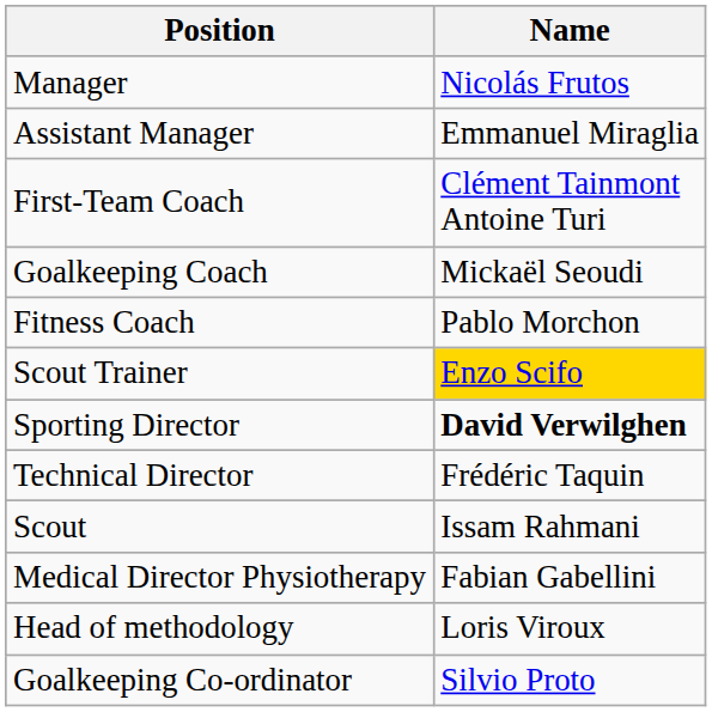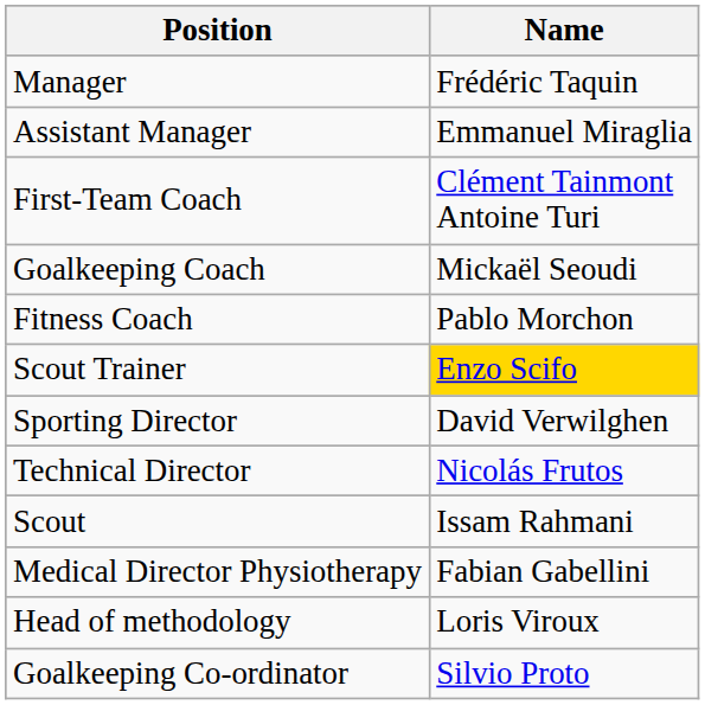 <table class="wikitable">
 <tr>
 <th>Position</th>
 <th>Name</th>
 </tr>
 <tr>
 <td>Manager</td>
-<td> <a href='#'>Nicolás Frutos</a></td>
+<td> Frédéric Taquin</td>
 </tr>
 <tr>
 <td>Assistant Manager</td>
 <td> Emmanuel Miraglia</td>
 </tr>
 <tr>
 <td>First-Team Coach</td>
 <td> <a href='#'>Clément Tainmont</a> <br>  Antoine Turi</td>
 </tr>
 <tr>
 <td>Goalkeeping Coach</td>
 <td> Mickaël Seoudi</td>
 </tr>
 <tr>
 <td>Fitness Coach</td>
 <td> Pablo Morchon</td>
 </tr>
 <tr>
 <td>Scout Trainer</td>
 <td style="background: gold;"> <a href='#'>Enzo Scifo</a></td>
 </tr>
 <tr>
 <td>Sporting Director</td>
-<td><strong> David Verwilghen</strong></td>
+<td> David Verwilghen</td>
 </tr>
 <tr>
 <td>Technical Director</td>
-<td> Frédéric Taquin</td>
+<td> <a href='#'>Nicolás Frutos</a></td>
 </tr>
 <tr>
 <td>Scout</td>
 <td> Issam Rahmani</td>
 </tr>
 <tr>
 <td>Medical Director Physiotherapy</td>
 <td> Fabian Gabellini</td>
 </tr>
 <tr>
 <td>Head of methodology</td>
 <td> Loris Viroux</td>
 </tr>
 <tr>
 <td>Goalkeeping Co-ordinator</td>
 <td> <a href='#'>Silvio Proto</a></td>
 </tr>
 </table>
